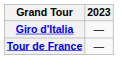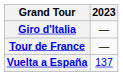 <table class="wikitable plainrowheaders">
 <tr>
 <th>Grand Tour</th>
 <th scope="col">2023</th>
 </tr>
 <tr style="text-align:center;">
 <th scope="row"> <a href='#'>Giro d'Italia</a></th>
 <td>—</td>
 </tr>
 <tr style="text-align:center;">
 <th scope="row"> <a href='#'>Tour de France</a></th>
 <td>—</td>
 </tr>
+<tr style="text-align:center;">
+<th scope="row"> <a href='#'>Vuelta a España</a></th>
+<td><a href='#'>137</a></td>
+</tr>
 </table>
